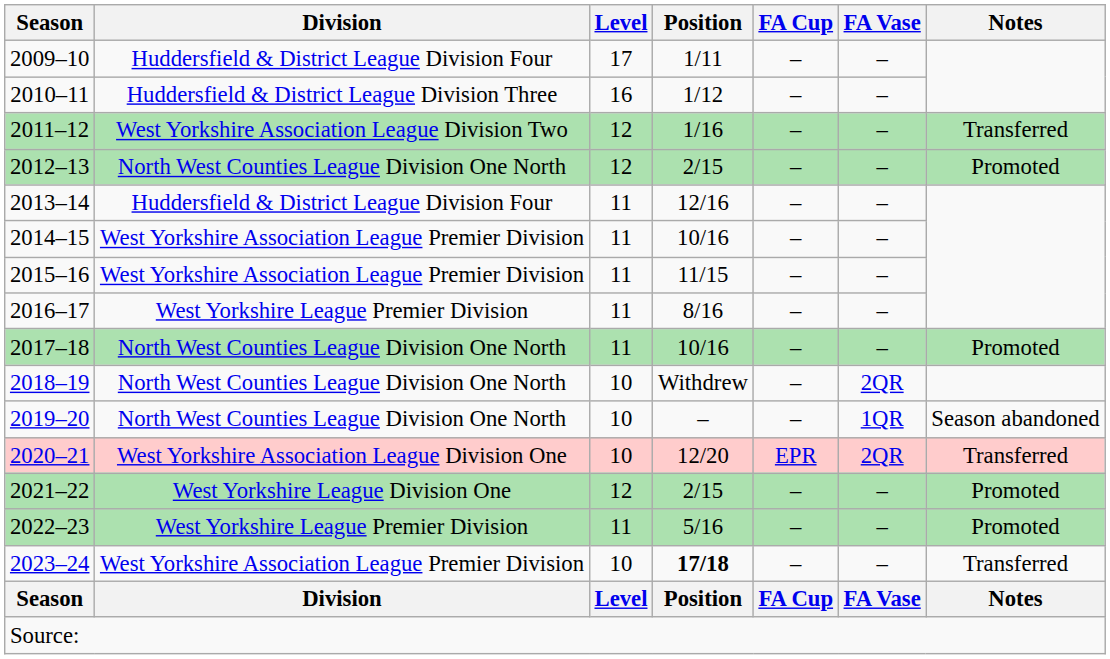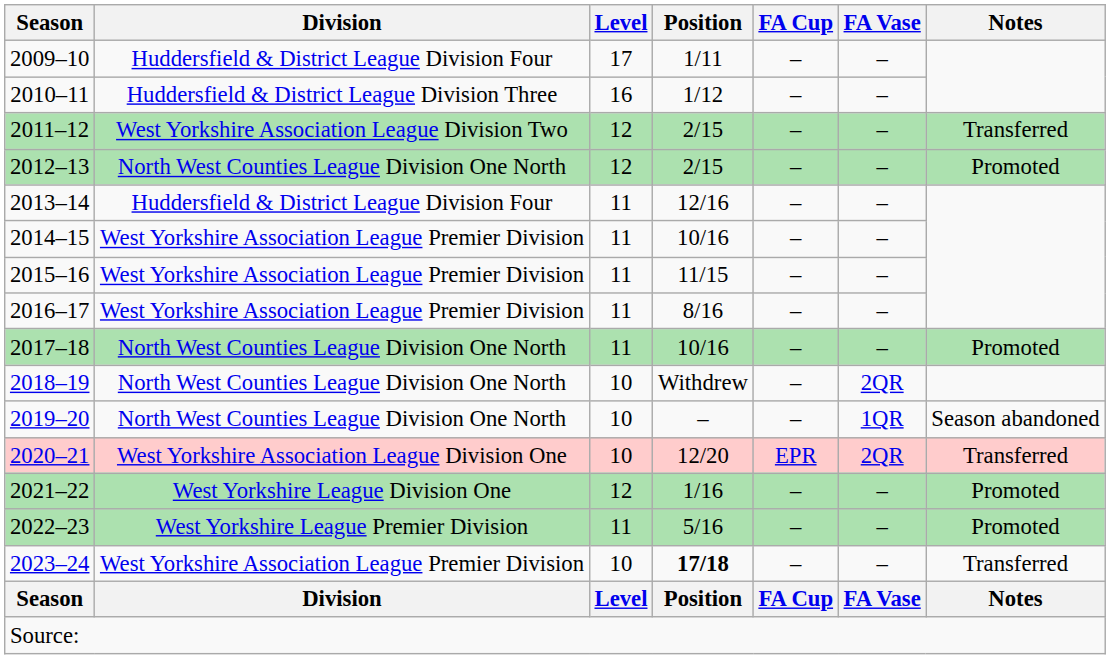 <table class="wikitable collapsible collapsed" style=text-align:center>
 <tr>
 <th>Season</th>
 <th>Division</th>
 <th><a href='#'>Level</a></th>
 <th>Position</th>
 <th><a href='#'>FA Cup</a></th>
 <th><a href='#'>FA Vase</a></th>
 <th>Notes</th>
 </tr>
 <tr>
 <td>2009–10</td>
 <td><a href='#'>Huddersfield & District League</a> Division Four</td>
 <td>17</td>
 <td>1/11</td>
 <td>–</td>
 <td>–</td>
 </tr>
 <tr>
 <td>2010–11</td>
 <td><a href='#'>Huddersfield & District League</a> Division Three</td>
 <td>16</td>
 <td>1/12</td>
 <td>–</td>
 <td>–</td>
 </tr>
 <tr style="background: #ACE1AF">
 <td>2011–12</td>
 <td><a href='#'>West Yorkshire Association League</a> Division Two</td>
 <td>12</td>
-<td>1/16</td>
+<td>2/15</td>
 <td>–</td>
 <td>–</td>
 <td>Transferred</td>
 </tr>
 <tr style="background: #ACE1AF">
 <td>2012–13</td>
 <td><a href='#'>North West Counties League</a> Division One North</td>
 <td>12</td>
 <td>2/15</td>
 <td>–</td>
 <td>–</td>
 <td>Promoted</td>
 </tr>
 <tr>
 <td>2013–14</td>
 <td><a href='#'>Huddersfield & District League</a> Division Four</td>
 <td>11</td>
 <td>12/16</td>
 <td>–</td>
 <td>–</td>
 </tr>
 <tr>
 <td>2014–15</td>
 <td><a href='#'>West Yorkshire Association League</a> Premier Division</td>
 <td>11</td>
 <td>10/16</td>
 <td>–</td>
 <td>–</td>
 </tr>
 <tr>
 <td>2015–16</td>
 <td><a href='#'>West Yorkshire Association League</a> Premier Division</td>
 <td>11</td>
 <td>11/15</td>
 <td>–</td>
 <td>–</td>
 </tr>
 <tr>
 <td>2016–17</td>
-<td><a href='#'>West Yorkshire League</a> Premier Division</td>
+<td><a href='#'>West Yorkshire Association League</a> Premier Division</td>
 <td>11</td>
 <td>8/16</td>
 <td>–</td>
 <td>–</td>
 </tr>
 <tr style="background: #ACE1AF">
 <td>2017–18</td>
 <td><a href='#'>North West Counties League</a> Division One North</td>
 <td>11</td>
 <td>10/16</td>
 <td>–</td>
 <td>–</td>
 <td>Promoted</td>
 </tr>
 <tr>
 <td><a href='#'>2018–19</a></td>
 <td><a href='#'>North West Counties League</a> Division One North</td>
 <td>10</td>
 <td>Withdrew</td>
 <td>–</td>
 <td><a href='#'>2QR</a></td>
 </tr>
 <tr>
 <td><a href='#'>2019–20</a></td>
 <td><a href='#'>North West Counties League</a> Division One North</td>
 <td>10</td>
 <td>–</td>
 <td>–</td>
 <td><a href='#'>1QR</a></td>
 <td>Season abandoned</td>
 </tr>
 <tr style="background:#fcc">
 <td><a href='#'>2020–21</a></td>
 <td><a href='#'>West Yorkshire Association League</a> Division One</td>
 <td>10</td>
 <td>12/20</td>
 <td><a href='#'>EPR</a></td>
 <td><a href='#'>2QR</a></td>
 <td>Transferred</td>
 </tr>
 <tr style="background: #ACE1AF">
 <td>2021–22</td>
 <td><a href='#'>West Yorkshire League</a> Division One</td>
 <td>12</td>
-<td>2/15</td>
+<td>1/16</td>
 <td>–</td>
 <td>–</td>
 <td>Promoted</td>
 </tr>
 <tr style="background: #ACE1AF">
 <td>2022–23</td>
 <td><a href='#'>West Yorkshire League</a> Premier Division</td>
 <td>11</td>
 <td>5/16</td>
 <td>–</td>
 <td>–</td>
 <td>Promoted</td>
 </tr>
 <tr>
 <td><a href='#'>2023–24</a></td>
 <td><a href='#'>West Yorkshire Association League</a> Premier Division</td>
 <td>10</td>
 <td><strong>17/18</strong></td>
 <td>–</td>
 <td>–</td>
 <td>Transferred</td>
 </tr>
 <tr>
 <th>Season</th>
 <th>Division</th>
 <th><a href='#'>Level</a></th>
 <th>Position</th>
 <th><a href='#'>FA Cup</a></th>
 <th><a href='#'>FA Vase</a></th>
 <th>Notes</th>
 </tr>
 <tr>
 <td align=left colspan=8>Source: </td>
 </tr>
 </table>
